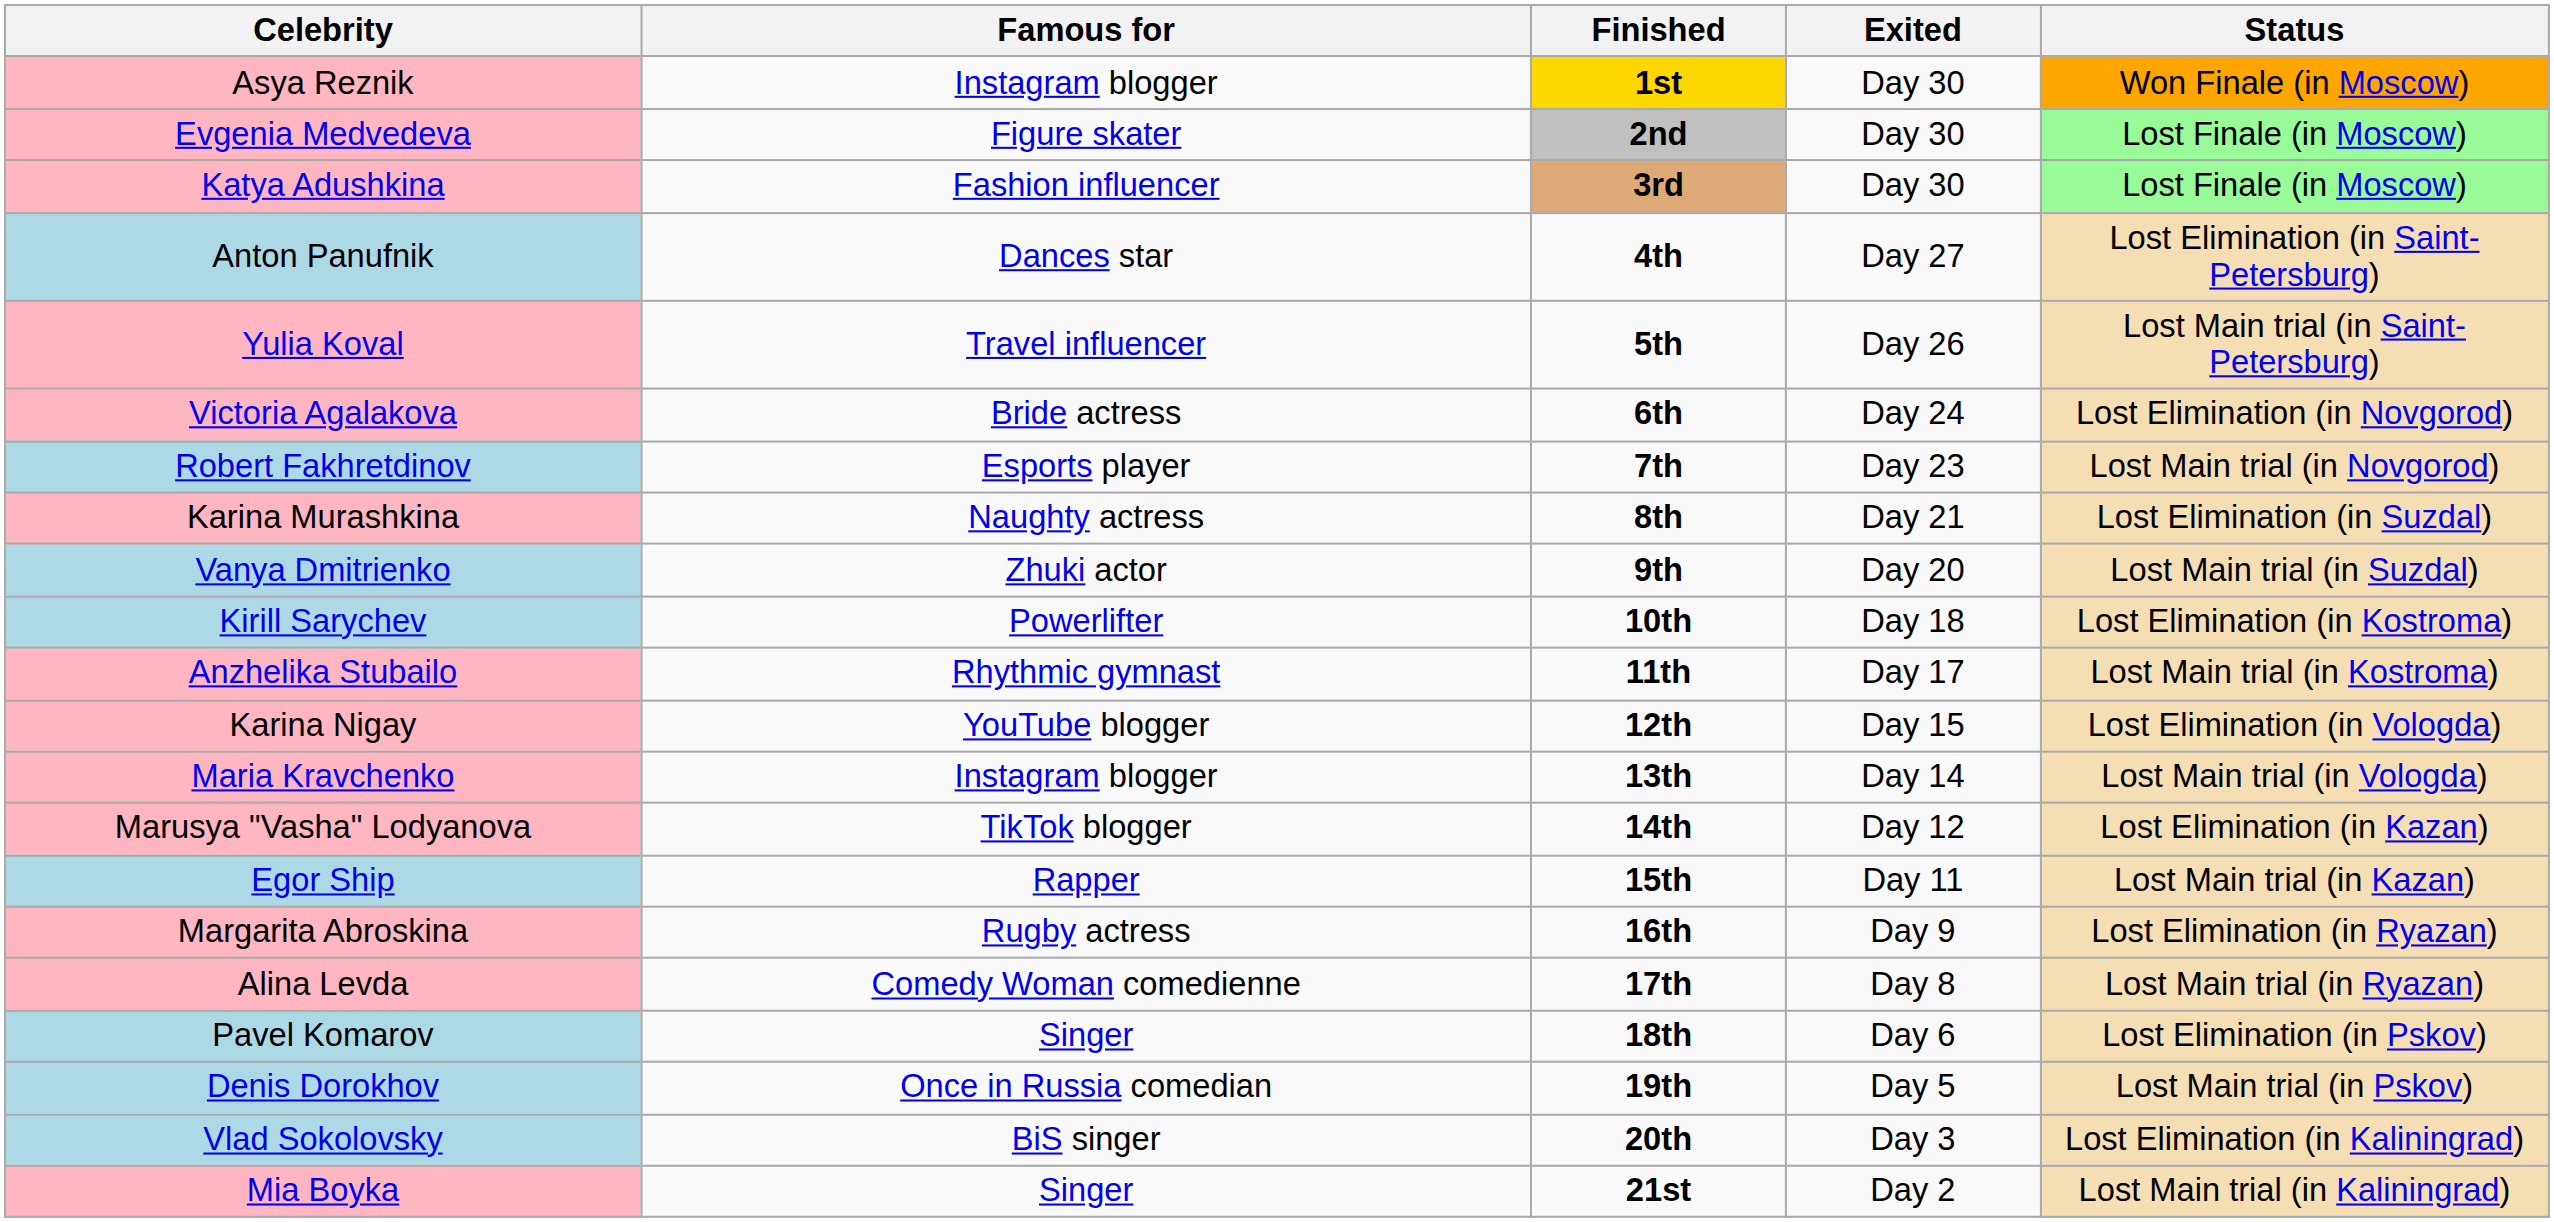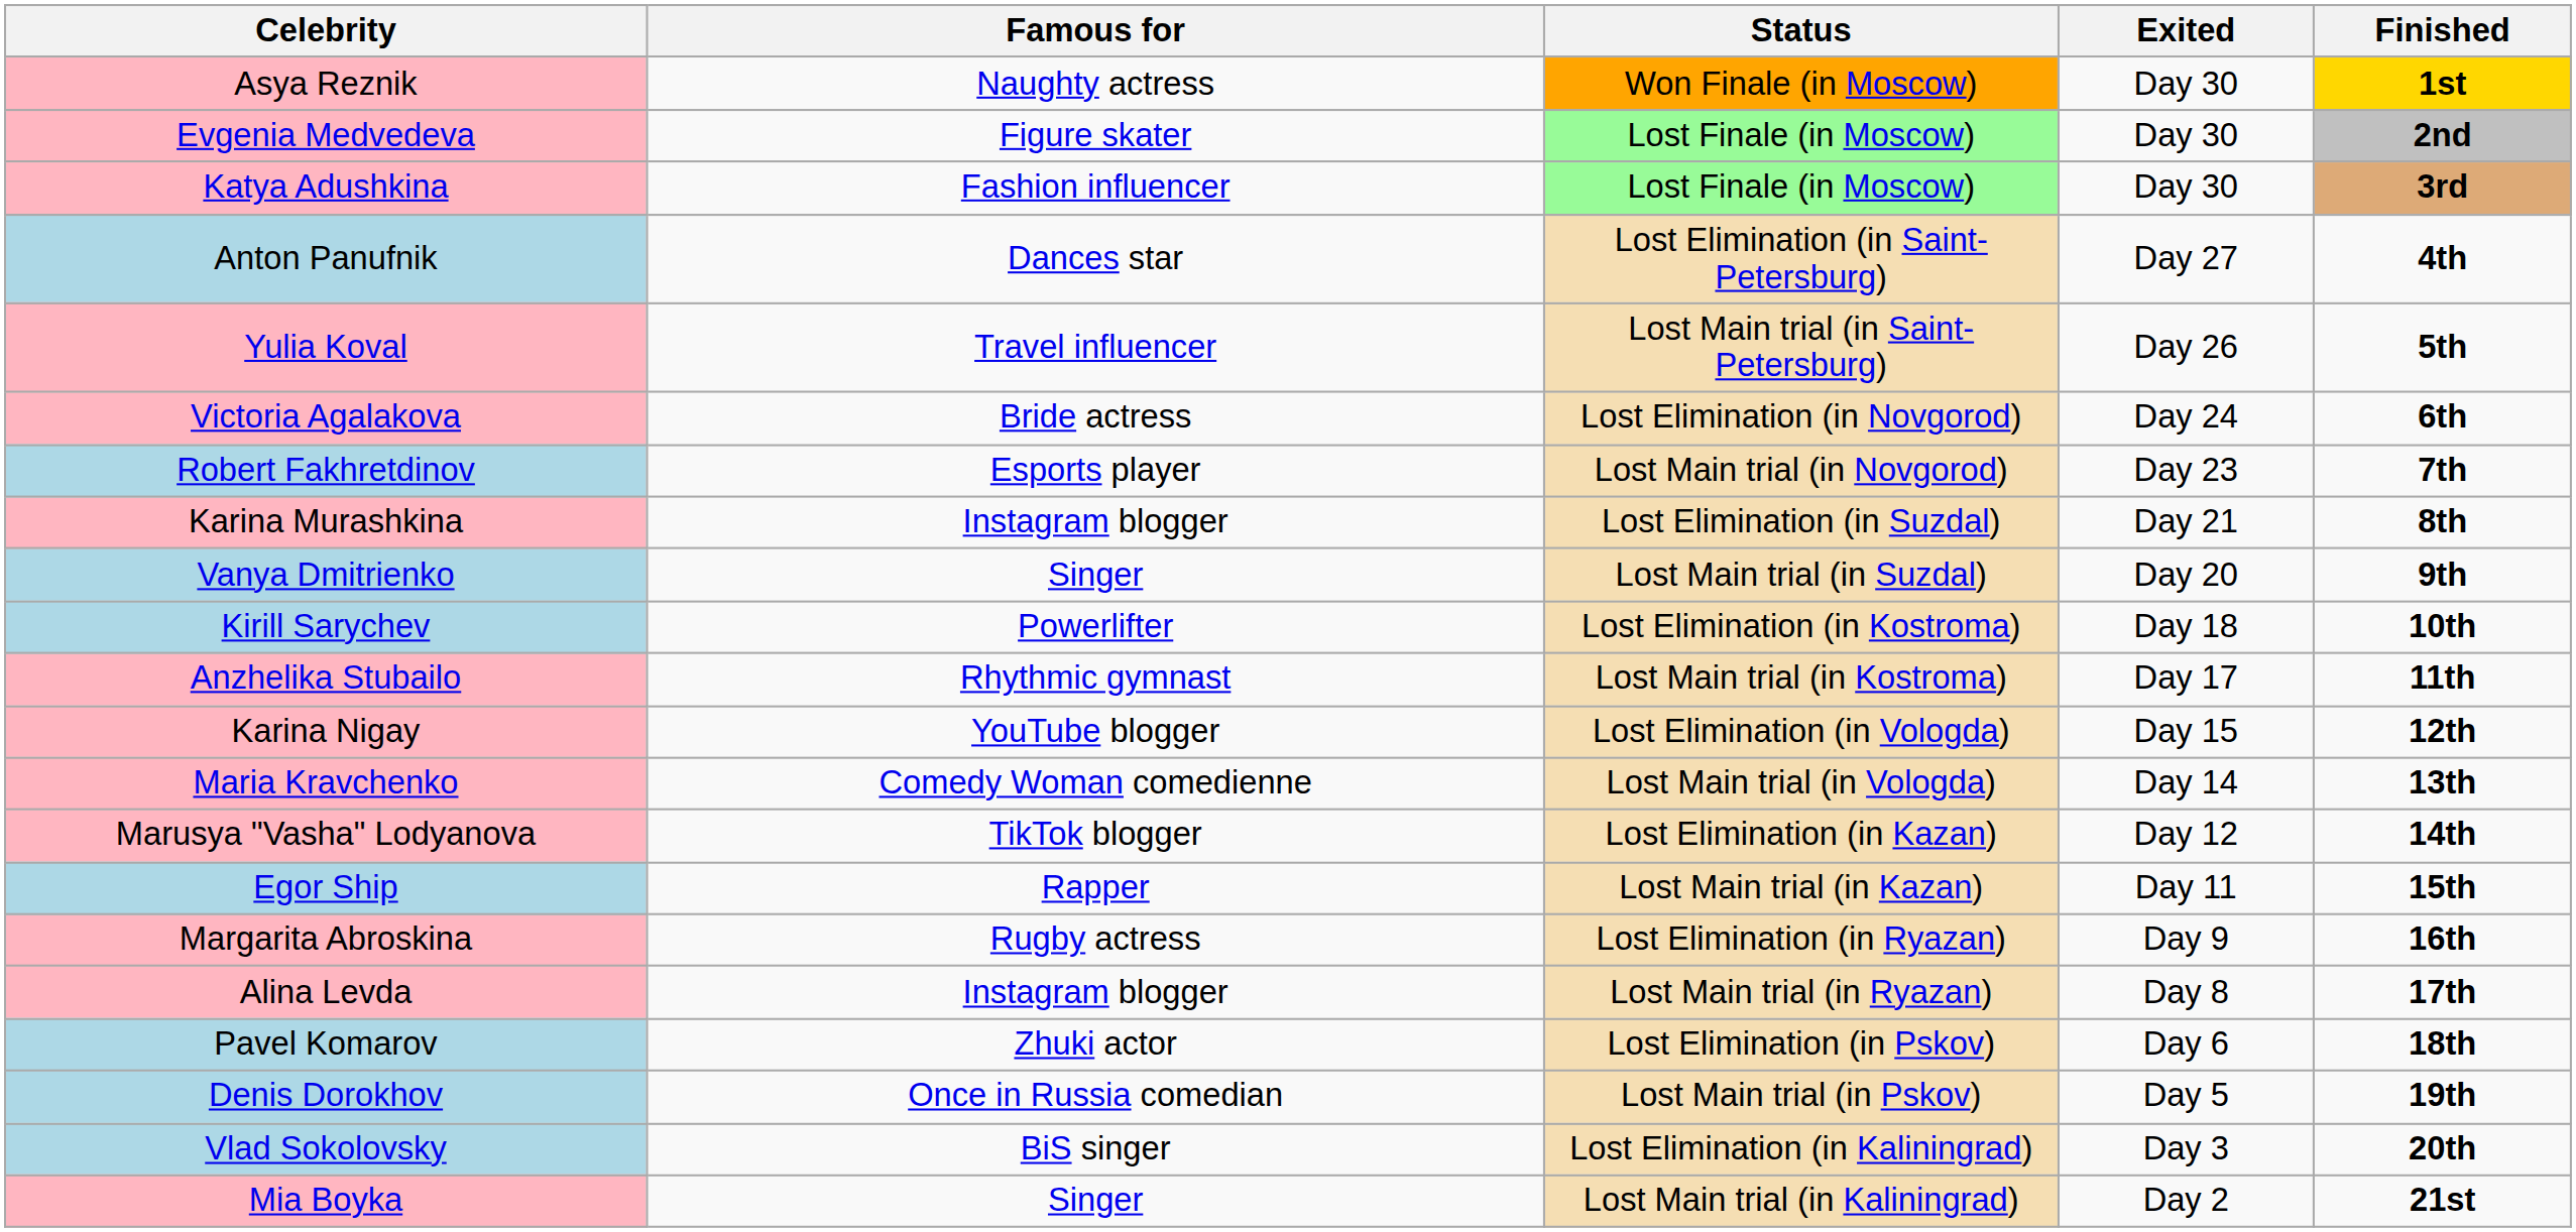 <table class="wikitable"  style="text-align:center;">
 <tr>
 <th style="width:25%;">Celebrity</th>
 <th style="width:35%;">Famous for</th>
+<th style="width:20%;">Status</th>
+<th style="width:10%;">Exited</th>
 <th style="width:10%;">Finished</th>
-<th style="width:10%;">Exited</th>
-<th style="width:20%;">Status</th>
 </tr>
 <tr>
 <td style=background:lightpink>Asya Reznik</td>
-<td><a href='#'>Instagram</a> blogger</td>
+<td><a href='#'>Naughty</a> actress</td>
+<td style="background:orange">Won Finale (in <a href='#'>Moscow</a>)</td>
+<td>Day 30</td>
 <td style="background:gold"><strong>1st</strong></td>
-<td>Day 30</td>
-<td style="background:orange">Won Finale (in <a href='#'>Moscow</a>)</td>
 </tr>
 <tr>
 <td style=background:lightpink><a href='#'>Evgenia Medvedeva</a></td>
 <td><a href='#'>Figure skater</a></td>
+<td style="background:palegreen">Lost Finale (in <a href='#'>Moscow</a>)</td>
+<td>Day 30</td>
 <td style="background:silver"><strong>2nd</strong></td>
-<td>Day 30</td>
-<td style="background:palegreen">Lost Finale (in <a href='#'>Moscow</a>)</td>
 </tr>
 <tr>
 <td style=background:lightpink><a href='#'>Katya Adushkina</a></td>
 <td><a href='#'>Fashion influencer</a></td>
+<td style="background:palegreen">Lost Finale (in <a href='#'>Moscow</a>)</td>
+<td>Day 30</td>
 <td style="background:#da7"><strong>3rd</strong></td>
-<td>Day 30</td>
-<td style="background:palegreen">Lost Finale (in <a href='#'>Moscow</a>)</td>
 </tr>
 <tr>
 <td style=background:lightblue>Anton Panufnik</td>
 <td><a href='#'>Dances</a> star</td>
+<td style="background:wheat">Lost Elimination (in <a href='#'>Saint-Petersburg</a>)</td>
+<td>Day 27</td>
 <td><strong>4th</strong></td>
-<td>Day 27</td>
-<td style="background:wheat">Lost Elimination (in <a href='#'>Saint-Petersburg</a>)</td>
 </tr>
 <tr>
 <td style=background:lightpink><a href='#'>Yulia Koval</a></td>
 <td><a href='#'>Travel influencer</a></td>
+<td style="background:wheat">Lost Main trial (in <a href='#'>Saint-Petersburg</a>)</td>
+<td>Day 26</td>
 <td><strong>5th</strong></td>
-<td>Day 26</td>
-<td style="background:wheat">Lost Main trial (in <a href='#'>Saint-Petersburg</a>)</td>
 </tr>
 <tr>
 <td style=background:lightpink><a href='#'>Victoria Agalakova</a></td>
 <td><a href='#'>Bride</a> actress</td>
+<td style="background:wheat">Lost Elimination (in <a href='#'>Novgorod</a>)</td>
+<td>Day 24</td>
 <td><strong>6th</strong></td>
-<td>Day 24</td>
-<td style="background:wheat">Lost Elimination (in <a href='#'>Novgorod</a>)</td>
 </tr>
 <tr>
 <td style=background:lightblue><a href='#'>Robert Fakhretdinov</a></td>
 <td><a href='#'>Esports</a> player</td>
+<td style="background:wheat">Lost Main trial (in <a href='#'>Novgorod</a>)</td>
+<td>Day 23</td>
 <td><strong>7th</strong></td>
-<td>Day 23</td>
-<td style="background:wheat">Lost Main trial (in <a href='#'>Novgorod</a>)</td>
 </tr>
 <tr>
 <td style=background:lightpink>Karina Murashkina</td>
-<td><a href='#'>Naughty</a> actress</td>
+<td><a href='#'>Instagram</a> blogger</td>
+<td style="background:wheat">Lost Elimination (in <a href='#'>Suzdal</a>)</td>
+<td>Day 21</td>
 <td><strong>8th</strong></td>
-<td>Day 21</td>
-<td style="background:wheat">Lost Elimination (in <a href='#'>Suzdal</a>)</td>
 </tr>
 <tr>
 <td style=background:lightblue><a href='#'>Vanya Dmitrienko</a></td>
-<td><a href='#'>Zhuki</a> actor</td>
+<td><a href='#'>Singer</a></td>
+<td style="background:wheat">Lost Main trial (in <a href='#'>Suzdal</a>)</td>
+<td>Day 20</td>
 <td><strong>9th</strong></td>
-<td>Day 20</td>
-<td style="background:wheat">Lost Main trial (in <a href='#'>Suzdal</a>)</td>
 </tr>
 <tr>
 <td style=background:lightblue><a href='#'>Kirill Sarychev</a></td>
 <td><a href='#'>Powerlifter</a></td>
+<td style="background:wheat">Lost Elimination (in <a href='#'>Kostroma</a>)</td>
+<td>Day 18</td>
 <td><strong>10th</strong></td>
-<td>Day 18</td>
-<td style="background:wheat">Lost Elimination (in <a href='#'>Kostroma</a>)</td>
 </tr>
 <tr>
 <td style=background:lightpink><a href='#'>Anzhelika Stubailo</a></td>
 <td><a href='#'>Rhythmic gymnast</a></td>
+<td style="background:wheat">Lost Main trial (in <a href='#'>Kostroma</a>)</td>
+<td>Day 17</td>
 <td><strong>11th</strong></td>
-<td>Day 17</td>
-<td style="background:wheat">Lost Main trial (in <a href='#'>Kostroma</a>)</td>
 </tr>
 <tr>
 <td style=background:lightpink>Karina Nigay</td>
 <td><a href='#'>YouTube</a> blogger</td>
+<td style="background:wheat">Lost Elimination (in <a href='#'>Vologda</a>)</td>
+<td>Day 15</td>
 <td><strong>12th</strong></td>
-<td>Day 15</td>
-<td style="background:wheat">Lost Elimination (in <a href='#'>Vologda</a>)</td>
 </tr>
 <tr>
 <td style=background:lightpink><a href='#'>Maria Kravchenko</a></td>
-<td><a href='#'>Instagram</a> blogger</td>
+<td><a href='#'>Comedy Woman</a> comedienne</td>
+<td style="background:wheat">Lost Main trial (in <a href='#'>Vologda</a>)</td>
+<td>Day 14</td>
 <td><strong>13th</strong></td>
-<td>Day 14</td>
-<td style="background:wheat">Lost Main trial (in <a href='#'>Vologda</a>)</td>
 </tr>
 <tr>
 <td style=background:lightpink>Marusya "Vasha" Lodyanova</td>
 <td><a href='#'>TikTok</a> blogger</td>
+<td style="background:wheat">Lost Elimination (in <a href='#'>Kazan</a>)</td>
+<td>Day 12</td>
 <td><strong>14th</strong></td>
-<td>Day 12</td>
-<td style="background:wheat">Lost Elimination (in <a href='#'>Kazan</a>)</td>
 </tr>
 <tr>
 <td style=background:lightblue><a href='#'>Egor Ship</a></td>
 <td><a href='#'>Rapper</a></td>
+<td style="background:wheat">Lost Main trial (in <a href='#'>Kazan</a>)</td>
+<td>Day 11</td>
 <td><strong>15th</strong></td>
-<td>Day 11</td>
-<td style="background:wheat">Lost Main trial (in <a href='#'>Kazan</a>)</td>
 </tr>
 <tr>
 <td style=background:lightpink>Margarita Abroskina</td>
 <td><a href='#'>Rugby</a> actress</td>
+<td style="background:wheat">Lost Elimination (in <a href='#'>Ryazan</a>)</td>
+<td>Day 9</td>
 <td><strong>16th</strong></td>
-<td>Day 9</td>
-<td style="background:wheat">Lost Elimination (in <a href='#'>Ryazan</a>)</td>
 </tr>
 <tr>
 <td style=background:lightpink>Alina Levda</td>
-<td><a href='#'>Comedy Woman</a> comedienne</td>
+<td><a href='#'>Instagram</a> blogger</td>
+<td style="background:wheat">Lost Main trial (in <a href='#'>Ryazan</a>)</td>
+<td>Day 8</td>
 <td><strong>17th</strong></td>
-<td>Day 8</td>
-<td style="background:wheat">Lost Main trial (in <a href='#'>Ryazan</a>)</td>
 </tr>
 <tr>
 <td style=background:lightblue>Pavel Komarov</td>
-<td><a href='#'>Singer</a></td>
+<td><a href='#'>Zhuki</a> actor</td>
+<td style="background:wheat">Lost Elimination (in <a href='#'>Pskov</a>)</td>
+<td>Day 6</td>
 <td><strong>18th</strong></td>
-<td>Day 6</td>
-<td style="background:wheat">Lost Elimination (in <a href='#'>Pskov</a>)</td>
 </tr>
 <tr>
 <td style=background:lightblue><a href='#'>Denis Dorokhov</a></td>
 <td><a href='#'>Once in Russia</a> comedian</td>
+<td style="background:wheat">Lost Main trial (in <a href='#'>Pskov</a>)</td>
+<td>Day 5</td>
 <td><strong>19th</strong></td>
-<td>Day 5</td>
-<td style="background:wheat">Lost Main trial (in <a href='#'>Pskov</a>)</td>
 </tr>
 <tr>
 <td style=background:lightblue><a href='#'>Vlad Sokolovsky</a></td>
 <td><a href='#'>BiS</a> singer</td>
+<td style="background:wheat">Lost Elimination (in <a href='#'>Kaliningrad</a>)</td>
+<td>Day 3</td>
 <td><strong>20th</strong></td>
-<td>Day 3</td>
-<td style="background:wheat">Lost Elimination (in <a href='#'>Kaliningrad</a>)</td>
 </tr>
 <tr>
 <td style=background:lightpink><a href='#'>Mia Boyka</a></td>
 <td><a href='#'>Singer</a></td>
+<td style="background:wheat">Lost Main trial (in <a href='#'>Kaliningrad</a>)</td>
+<td>Day 2</td>
 <td><strong>21st</strong></td>
-<td>Day 2</td>
-<td style="background:wheat">Lost Main trial (in <a href='#'>Kaliningrad</a>)</td>
 </tr>
 </table>
